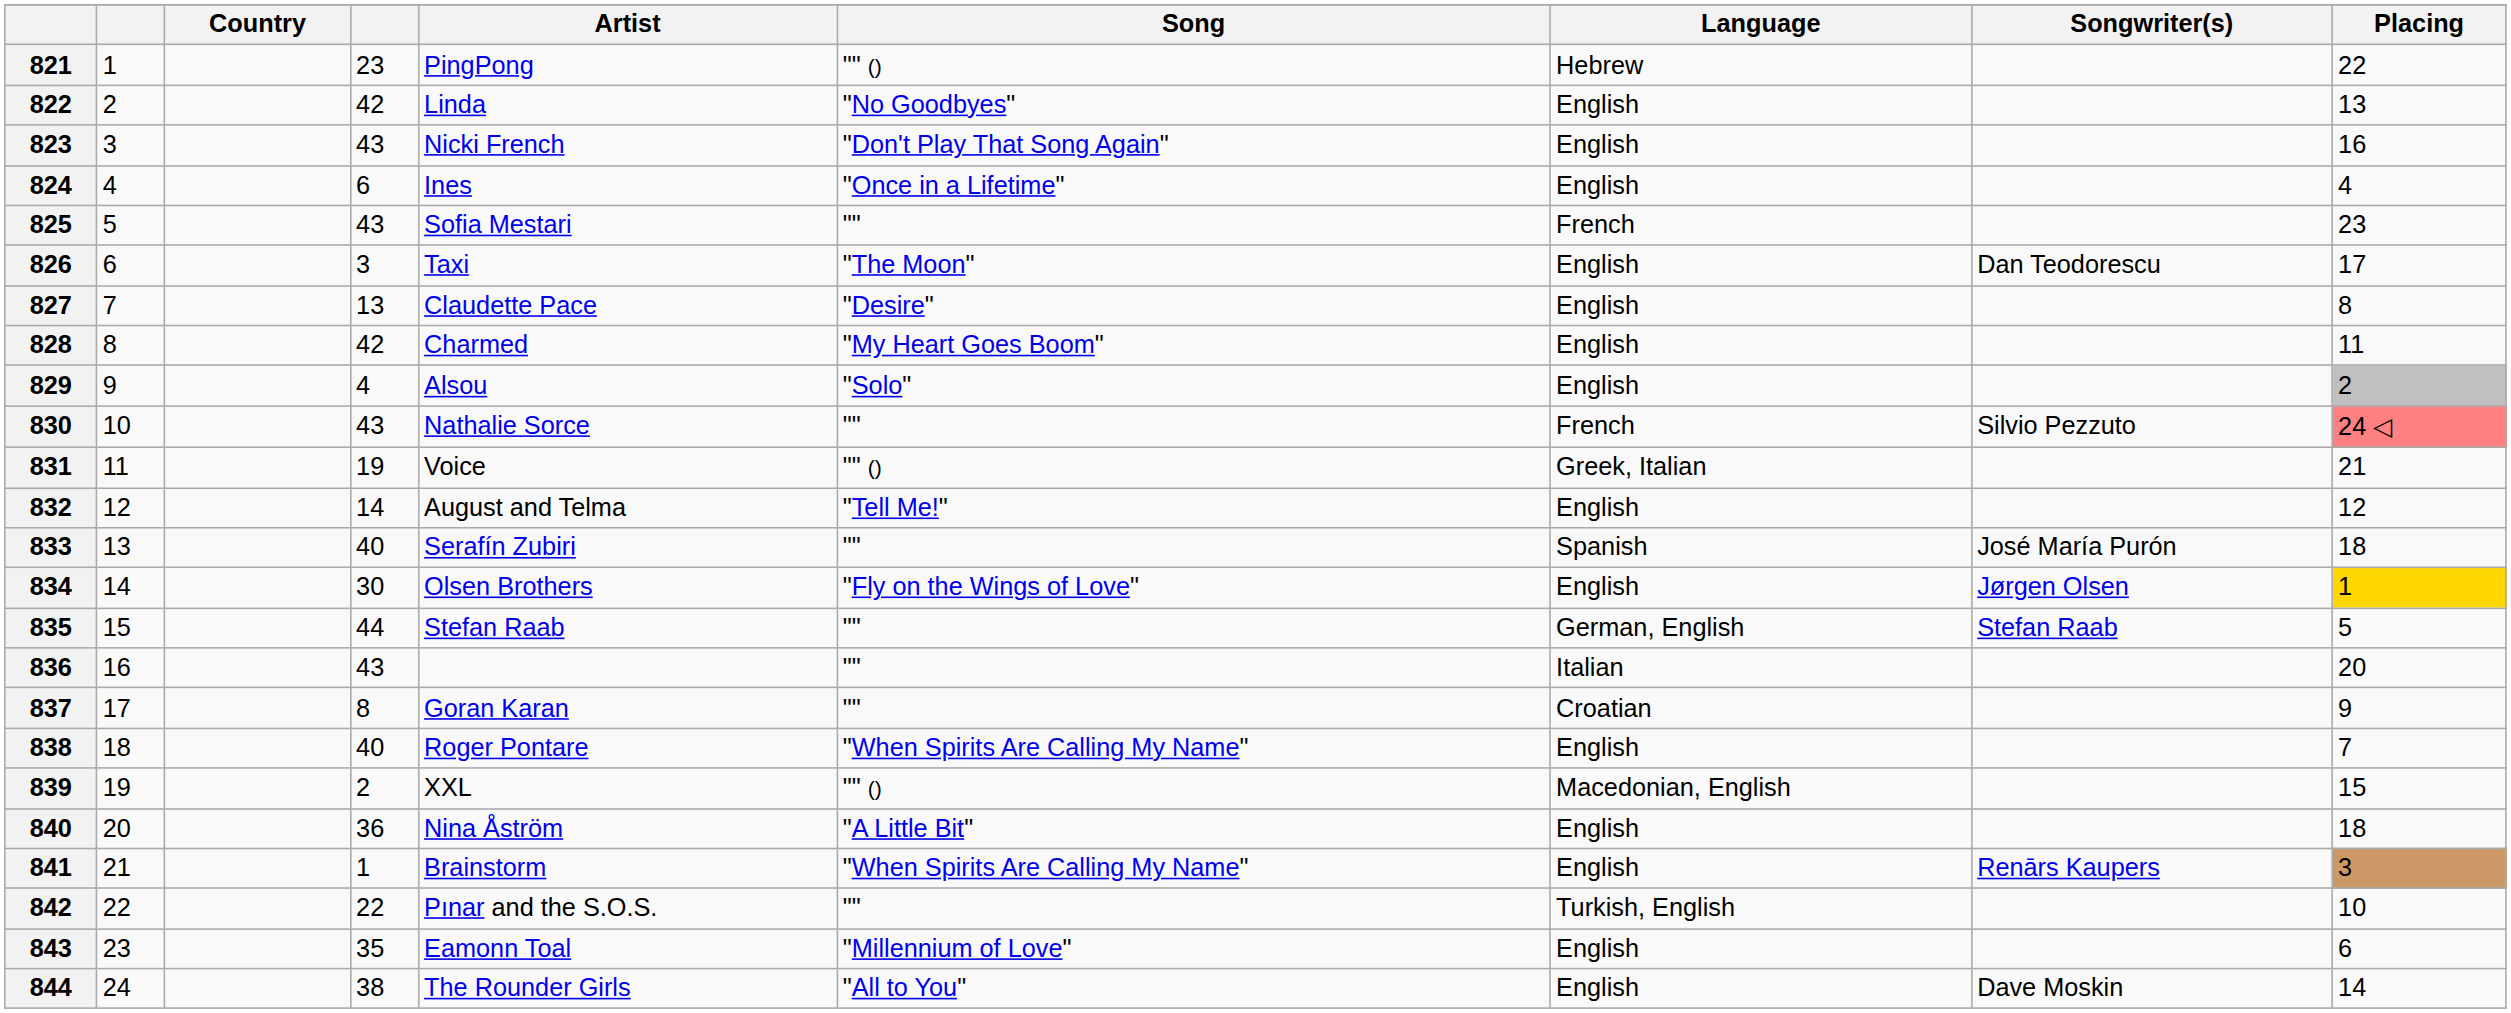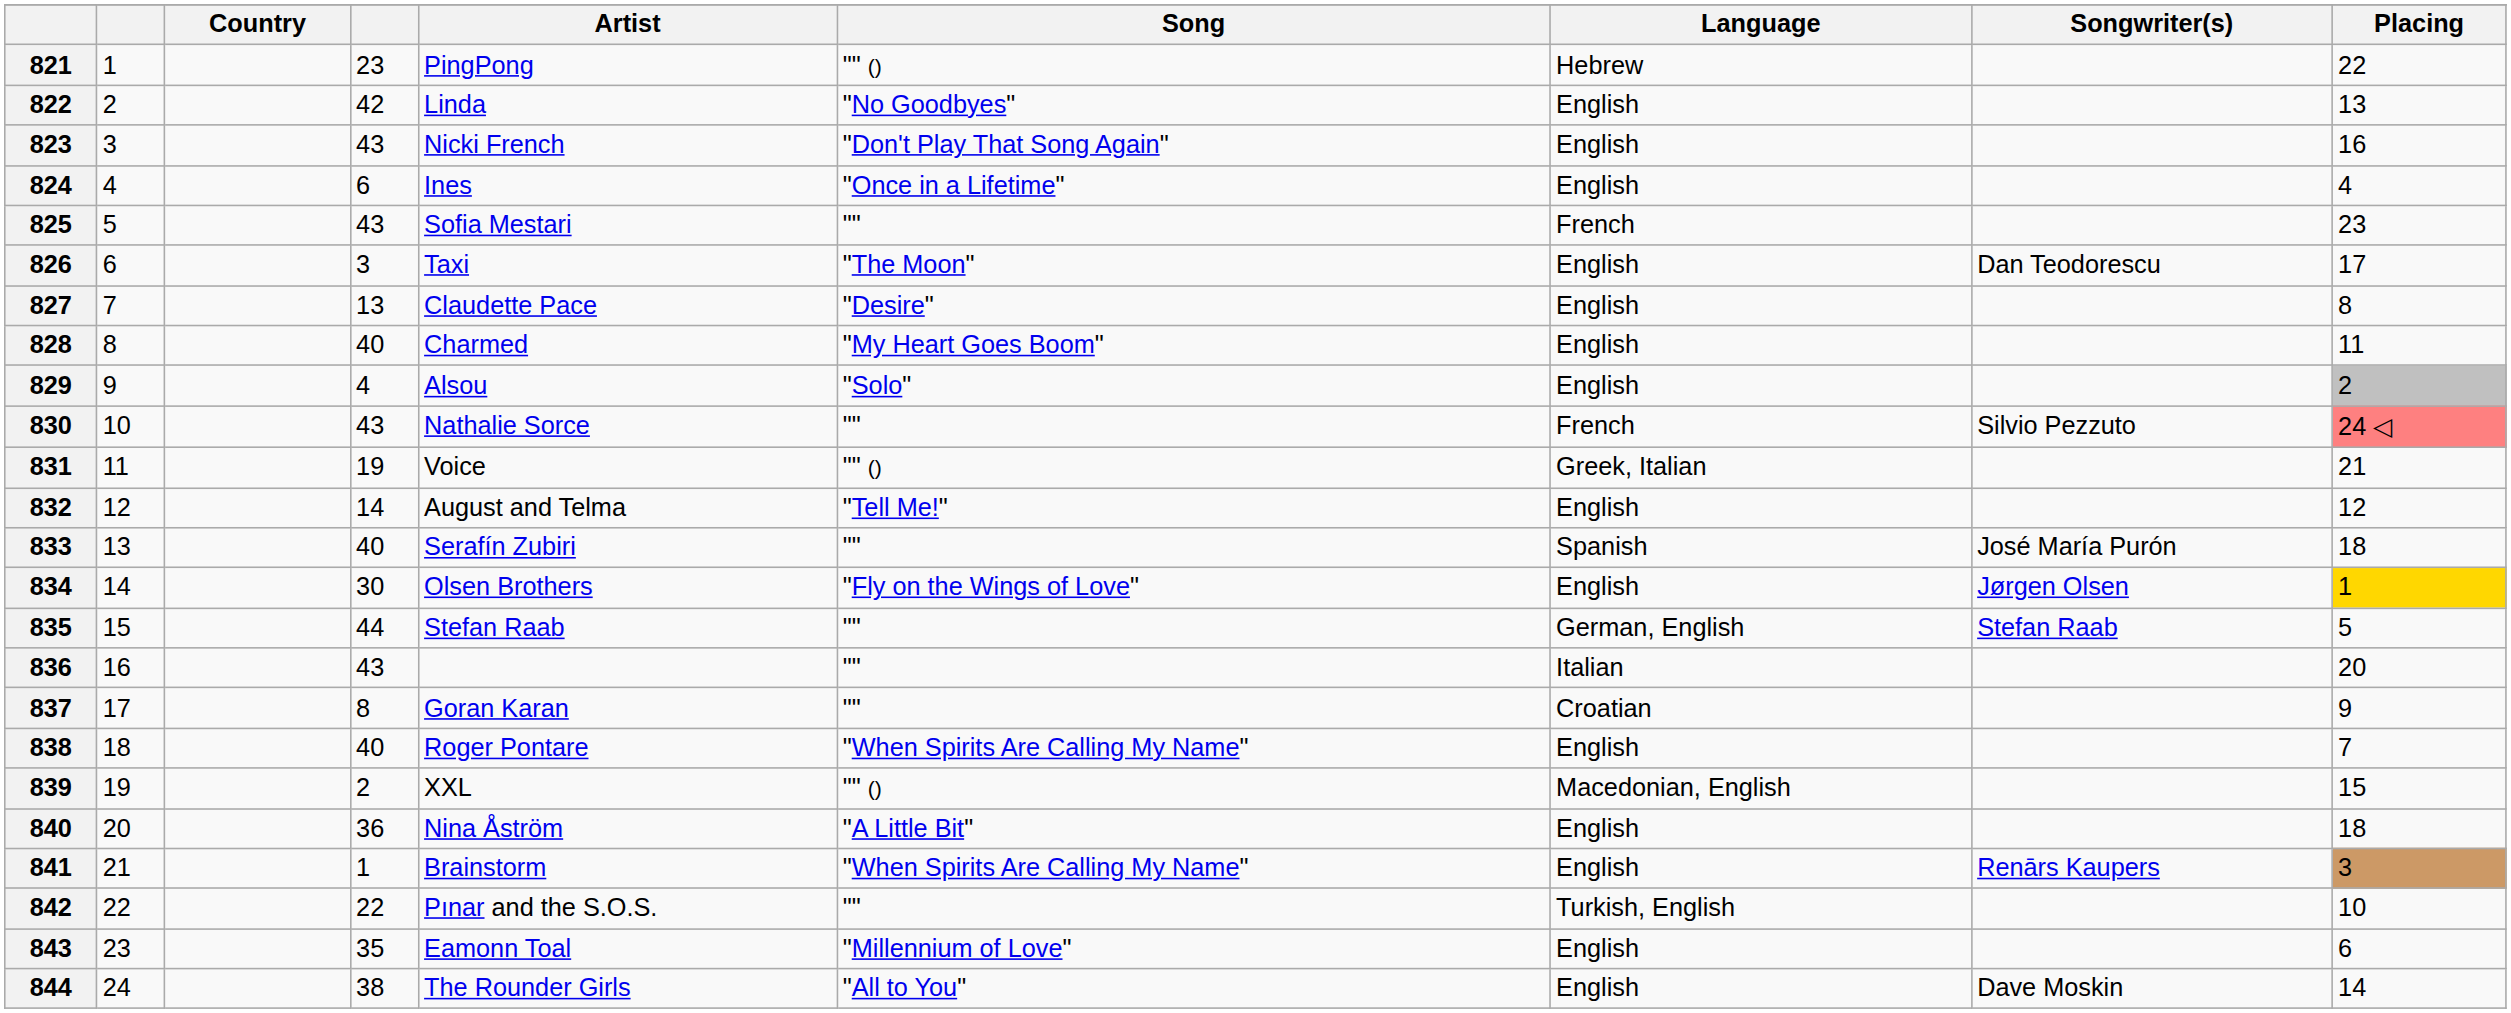 <table class="wikitable plainrowheaders" style="width:100%">
 <tr>
 </tr>
 <tr>
 <th scope="col"></th>
 <th scope="col"></th>
 <th scope="col">Country</th>
 <th scope="col"></th>
 <th scope="col">Artist</th>
 <th scope="col">Song</th>
 <th scope="col">Language</th>
 <th scope="col">Songwriter(s)</th>
 <th scope="col">Placing</th>
 </tr>
 <tr>
 <th scope="row">821</th>
 <td>1</td>
 <td></td>
 <td>23</td>
 <td><a href='#'>PingPong</a></td>
 <td>"" <small>()</small></td>
 <td>Hebrew</td>
 <td></td>
 <td>22</td>
 </tr>
 <tr>
 <th scope="row">822</th>
 <td>2</td>
 <td></td>
 <td>42</td>
 <td><a href='#'>Linda</a></td>
 <td>"<a href='#'>No Goodbyes</a>"</td>
 <td>English</td>
 <td></td>
 <td>13</td>
 </tr>
 <tr>
 <th scope="row">823</th>
 <td>3</td>
 <td></td>
 <td>43</td>
 <td><a href='#'>Nicki French</a></td>
 <td>"<a href='#'>Don't Play That Song Again</a>"</td>
 <td>English</td>
 <td></td>
 <td>16</td>
 </tr>
 <tr>
 <th scope="row">824</th>
 <td>4</td>
 <td></td>
 <td>6</td>
 <td><a href='#'>Ines</a></td>
 <td>"<a href='#'>Once in a Lifetime</a>"</td>
 <td>English</td>
 <td></td>
 <td>4</td>
 </tr>
 <tr>
 <th scope="row">825</th>
 <td>5</td>
 <td></td>
 <td>43</td>
 <td><a href='#'>Sofia Mestari</a></td>
 <td>""</td>
 <td>French</td>
 <td></td>
 <td>23</td>
 </tr>
 <tr>
 <th scope="row">826</th>
 <td>6</td>
 <td></td>
 <td>3</td>
 <td><a href='#'>Taxi</a></td>
 <td>"<a href='#'>The Moon</a>"</td>
 <td>English</td>
 <td>Dan Teodorescu</td>
 <td>17</td>
 </tr>
 <tr>
 <th scope="row">827</th>
 <td>7</td>
 <td></td>
 <td>13</td>
 <td><a href='#'>Claudette Pace</a></td>
 <td>"<a href='#'>Desire</a>"</td>
 <td>English</td>
 <td></td>
 <td>8</td>
 </tr>
 <tr>
 <th scope="row">828</th>
 <td>8</td>
 <td></td>
-<td>42</td>
+<td>40</td>
 <td><a href='#'>Charmed</a></td>
 <td>"<a href='#'>My Heart Goes Boom</a>"</td>
 <td>English</td>
 <td></td>
 <td>11</td>
 </tr>
 <tr>
 <th scope="row">829</th>
 <td>9</td>
 <td></td>
 <td>4</td>
 <td><a href='#'>Alsou</a></td>
 <td>"<a href='#'>Solo</a>"</td>
 <td>English</td>
 <td></td>
 <td bgcolor="silver">2</td>
 </tr>
 <tr>
 <th scope="row">830</th>
 <td>10</td>
 <td></td>
 <td>43</td>
 <td><a href='#'>Nathalie Sorce</a></td>
 <td>""</td>
 <td>French</td>
 <td>Silvio Pezzuto</td>
 <td bgcolor="#FE8080">24 ◁</td>
 </tr>
 <tr>
 <th scope="row">831</th>
 <td>11</td>
 <td></td>
 <td>19</td>
 <td>Voice</td>
 <td>"" <small>()</small></td>
 <td>Greek, Italian</td>
 <td></td>
 <td>21</td>
 </tr>
 <tr>
 <th scope="row">832</th>
 <td>12</td>
 <td></td>
 <td>14</td>
 <td>August and Telma</td>
 <td>"<a href='#'>Tell Me!</a>"</td>
 <td>English</td>
 <td></td>
 <td>12</td>
 </tr>
 <tr>
 <th scope="row">833</th>
 <td>13</td>
 <td></td>
 <td>40</td>
 <td><a href='#'>Serafín Zubiri</a></td>
 <td>""</td>
 <td>Spanish</td>
 <td>José María Purón</td>
 <td>18</td>
 </tr>
 <tr>
 <th scope="row">834</th>
 <td>14</td>
 <td></td>
 <td>30</td>
 <td><a href='#'>Olsen Brothers</a></td>
 <td>"<a href='#'>Fly on the Wings of Love</a>"</td>
 <td>English</td>
 <td><a href='#'>Jørgen Olsen</a></td>
 <td bgcolor="gold">1</td>
 </tr>
 <tr>
 <th scope="row">835</th>
 <td>15</td>
 <td></td>
 <td>44</td>
 <td><a href='#'>Stefan Raab</a></td>
 <td>""</td>
 <td>German, English</td>
 <td><a href='#'>Stefan Raab</a></td>
 <td>5</td>
 </tr>
 <tr>
 <th scope="row">836</th>
 <td>16</td>
 <td></td>
 <td>43</td>
 <td></td>
 <td>""</td>
 <td>Italian</td>
 <td></td>
 <td>20</td>
 </tr>
 <tr>
 <th scope="row">837</th>
 <td>17</td>
 <td></td>
 <td>8</td>
 <td><a href='#'>Goran Karan</a></td>
 <td>""</td>
 <td>Croatian</td>
 <td></td>
 <td>9</td>
 </tr>
 <tr>
 <th scope="row">838</th>
 <td>18</td>
 <td></td>
 <td>40</td>
 <td><a href='#'>Roger Pontare</a></td>
 <td>"<a href='#'>When Spirits Are Calling My Name</a>"</td>
 <td>English</td>
 <td></td>
 <td>7</td>
 </tr>
 <tr>
 <th scope="row">839</th>
 <td>19</td>
 <td></td>
 <td>2</td>
 <td>XXL</td>
 <td>"" <small>()</small></td>
 <td>Macedonian, English</td>
 <td></td>
 <td>15</td>
 </tr>
 <tr>
 <th scope="row">840</th>
 <td>20</td>
 <td></td>
 <td>36</td>
 <td><a href='#'>Nina Åström</a></td>
 <td>"<a href='#'>A Little Bit</a>"</td>
 <td>English</td>
 <td></td>
 <td>18</td>
 </tr>
 <tr>
 <th scope="row">841</th>
 <td>21</td>
 <td></td>
 <td>1</td>
 <td><a href='#'>Brainstorm</a></td>
 <td>"<a href='#'>When Spirits Are Calling My Name</a>"</td>
 <td>English</td>
 <td><a href='#'>Renārs Kaupers</a></td>
 <td bgcolor="#C96">3</td>
 </tr>
 <tr>
 <th scope="row">842</th>
 <td>22</td>
 <td></td>
 <td>22</td>
 <td><a href='#'>Pınar</a> and the S.O.S.</td>
 <td>""</td>
 <td>Turkish, English</td>
 <td></td>
 <td>10</td>
 </tr>
 <tr>
 <th scope="row">843</th>
 <td>23</td>
 <td></td>
 <td>35</td>
 <td><a href='#'>Eamonn Toal</a></td>
 <td>"<a href='#'>Millennium of Love</a>"</td>
 <td>English</td>
 <td></td>
 <td>6</td>
 </tr>
 <tr>
 <th scope="row">844</th>
 <td>24</td>
 <td></td>
 <td>38</td>
 <td><a href='#'>The Rounder Girls</a></td>
 <td>"<a href='#'>All to You</a>"</td>
 <td>English</td>
 <td>Dave Moskin</td>
 <td>14</td>
 </tr>
 </table>
